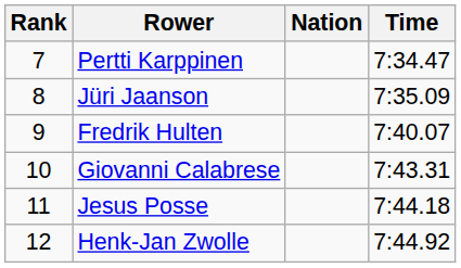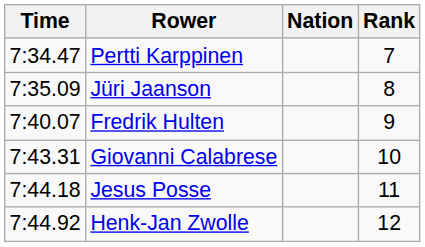 <table class="wikitable sortable" style="text-align:center">
 <tr>
-<th>Rank</th>
+<th>Time</th>
 <th>Rower</th>
 <th>Nation</th>
-<th>Time</th>
+<th>Rank</th>
 </tr>
 <tr>
-<td>7</td>
+<td>7:34.47</td>
 <td data-sort-value="Karppinen, Pertti" align=left><a href='#'>Pertti Karppinen</a></td>
 <td align=left></td>
-<td>7:34.47</td>
+<td>7</td>
 </tr>
 <tr>
-<td>8</td>
+<td>7:35.09</td>
 <td data-sort-value="Jaanson, Jüri" align=left><a href='#'>Jüri Jaanson</a></td>
 <td align=left></td>
-<td>7:35.09</td>
+<td>8</td>
 </tr>
 <tr>
-<td>9</td>
+<td>7:40.07</td>
 <td data-sort-value="Hulten, Fredrik" align=left><a href='#'>Fredrik Hulten</a></td>
 <td align=left></td>
-<td>7:40.07</td>
+<td>9</td>
 </tr>
 <tr>
-<td>10</td>
+<td>7:43.31</td>
 <td data-sort-value="Calabrese, Giovanni" align=left><a href='#'>Giovanni Calabrese</a></td>
 <td align=left></td>
-<td>7:43.31</td>
+<td>10</td>
 </tr>
 <tr>
-<td>11</td>
+<td>7:44.18</td>
 <td data-sort-value="Posse, Jesus" align=left><a href='#'>Jesus Posse</a></td>
 <td align=left></td>
-<td>7:44.18</td>
+<td>11</td>
 </tr>
 <tr>
-<td>12</td>
+<td>7:44.92</td>
 <td data-sort-value="Zwolle, Henk-Jan" align=left><a href='#'>Henk-Jan Zwolle</a></td>
 <td align=left></td>
-<td>7:44.92</td>
+<td>12</td>
 </tr>
 </table>
